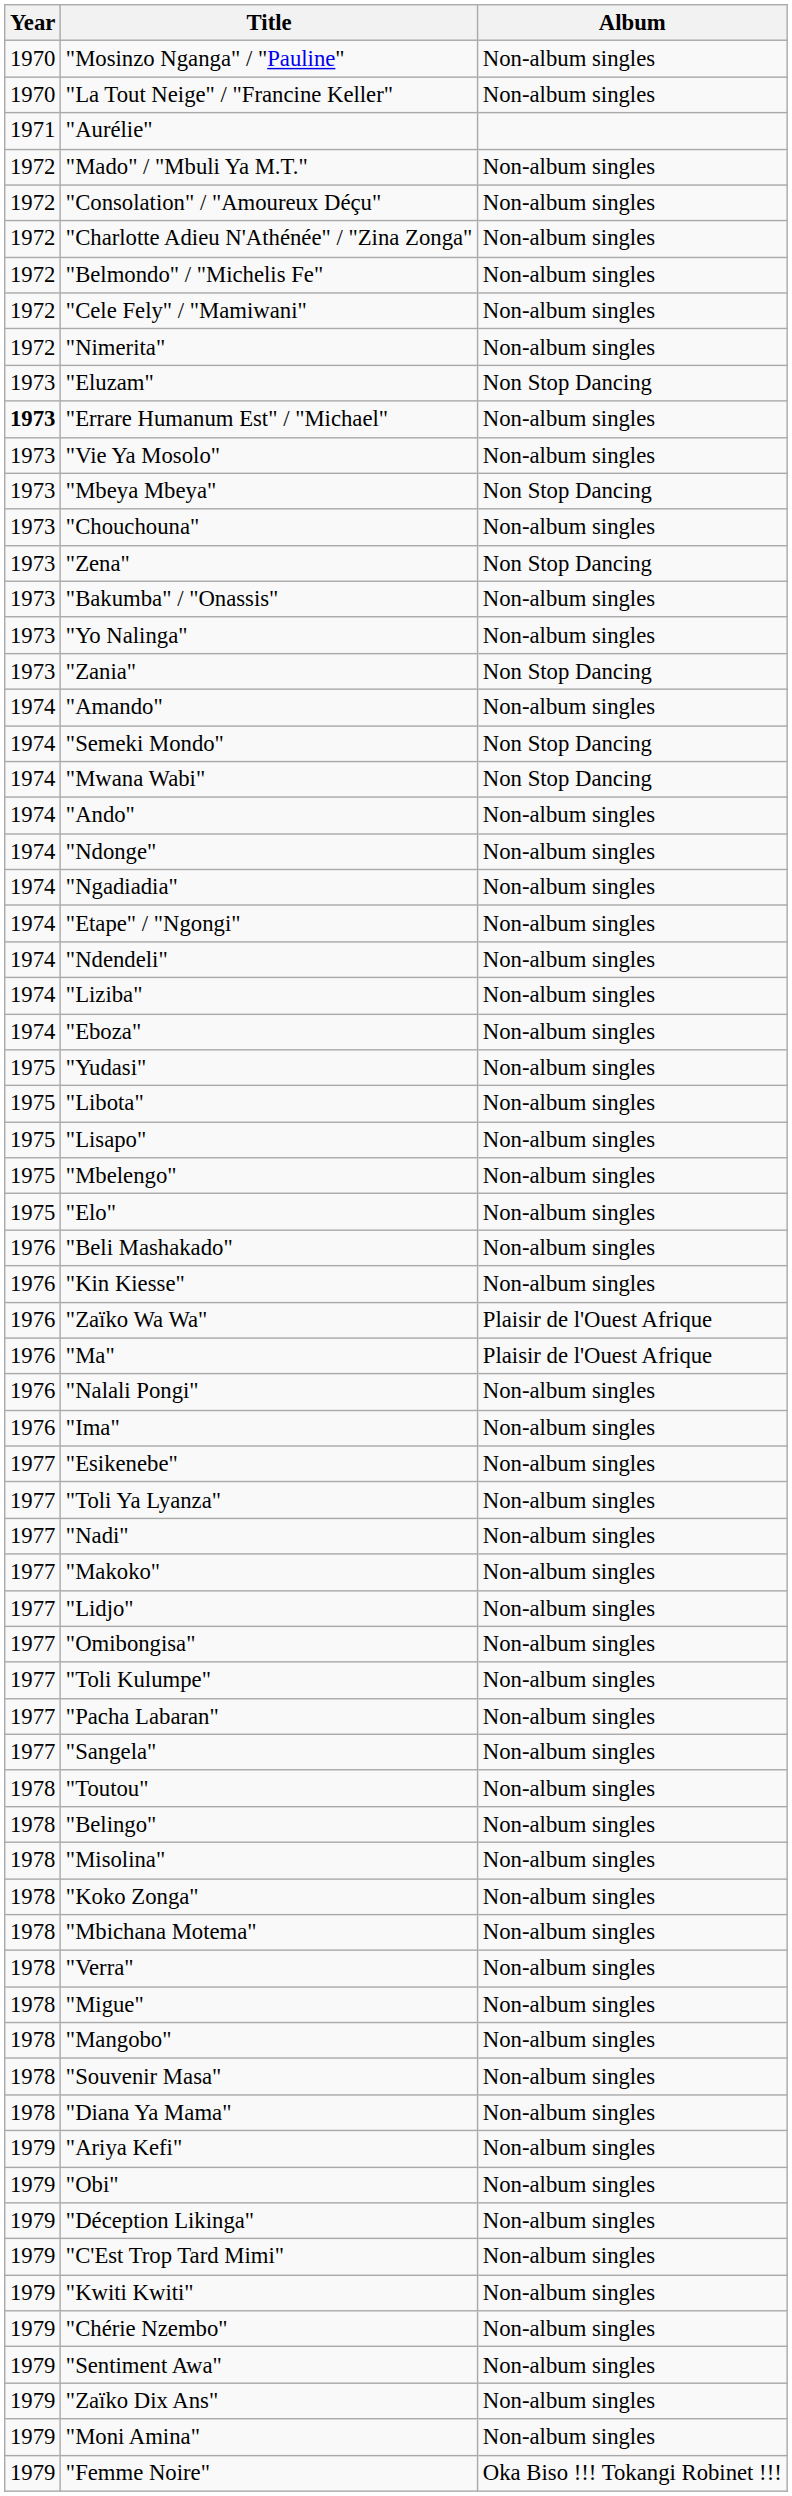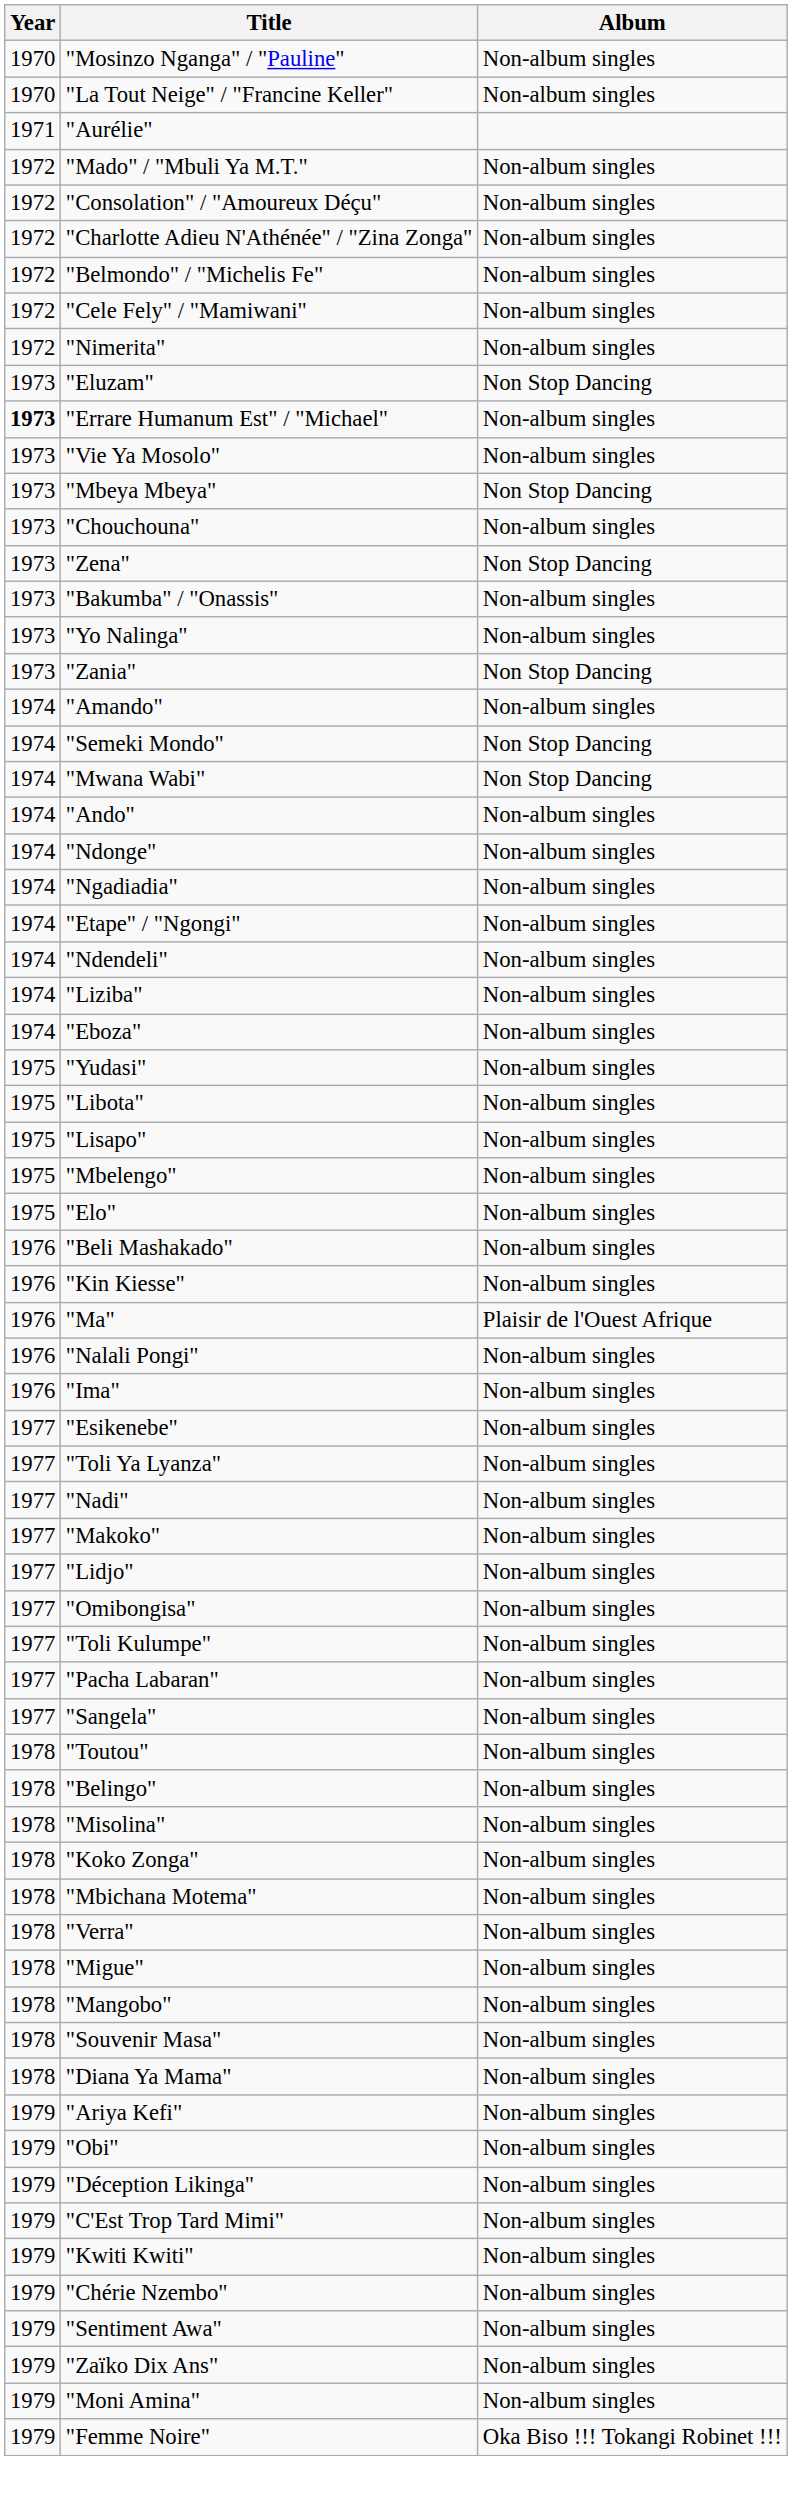 <table class="wikitable">
 <tr>
 <th>Year</th>
 <th>Title</th>
 <th>Album</th>
 </tr>
 <tr>
 <td>1970</td>
 <td>"Mosinzo Nganga" / "<a href='#'>Pauline</a>"</td>
 <td>Non-album singles</td>
 </tr>
 <tr>
 <td>1970</td>
 <td>"La Tout Neige" / "Francine Keller"</td>
 <td>Non-album singles</td>
 </tr>
 <tr>
 <td>1971</td>
 <td>"Aurélie"</td>
 <td></td>
 </tr>
 <tr>
 <td>1972</td>
 <td>"Mado" / "Mbuli Ya M.T."</td>
 <td>Non-album singles</td>
 </tr>
 <tr>
 <td>1972</td>
 <td>"Consolation" / "Amoureux Déçu"</td>
 <td>Non-album singles</td>
 </tr>
 <tr>
 <td>1972</td>
 <td>"Charlotte Adieu N'Athénée" / "Zina Zonga"</td>
 <td>Non-album singles</td>
 </tr>
 <tr>
 <td>1972</td>
 <td>"Belmondo" / "Michelis Fe"</td>
 <td>Non-album singles</td>
 </tr>
 <tr>
 <td>1972</td>
 <td>"Cele Fely" / "Mamiwani"</td>
 <td>Non-album singles</td>
 </tr>
 <tr>
 <td>1972</td>
 <td>"Nimerita"</td>
 <td>Non-album singles</td>
 </tr>
 <tr>
 <td>1973</td>
 <td>"Eluzam"</td>
 <td>Non Stop Dancing</td>
 </tr>
 <tr>
 <td><strong>1973</strong></td>
 <td>"Errare Humanum Est" / "Michael"</td>
 <td>Non-album singles</td>
 </tr>
 <tr>
 <td>1973</td>
 <td>"Vie Ya Mosolo"</td>
 <td>Non-album singles</td>
 </tr>
 <tr>
 <td>1973</td>
 <td>"Mbeya Mbeya"</td>
 <td>Non Stop Dancing</td>
 </tr>
 <tr>
 <td>1973</td>
 <td>"Chouchouna"</td>
 <td>Non-album singles</td>
 </tr>
 <tr>
 <td>1973</td>
 <td>"Zena"</td>
 <td>Non Stop Dancing</td>
 </tr>
 <tr>
 <td>1973</td>
 <td>"Bakumba" / "Onassis"</td>
 <td>Non-album singles</td>
 </tr>
 <tr>
 <td>1973</td>
 <td>"Yo Nalinga"</td>
 <td>Non-album singles</td>
 </tr>
 <tr>
 <td>1973</td>
 <td>"Zania"</td>
 <td>Non Stop Dancing</td>
 </tr>
 <tr>
 <td>1974</td>
 <td>"Amando"</td>
 <td>Non-album singles</td>
 </tr>
 <tr>
 <td>1974</td>
 <td>"Semeki Mondo"</td>
 <td>Non Stop Dancing</td>
 </tr>
 <tr>
 <td>1974</td>
 <td>"Mwana Wabi"</td>
 <td>Non Stop Dancing</td>
 </tr>
 <tr>
 <td>1974</td>
 <td>"Ando"</td>
 <td>Non-album singles</td>
 </tr>
 <tr>
 <td>1974</td>
 <td>"Ndonge"</td>
 <td>Non-album singles</td>
 </tr>
 <tr>
 <td>1974</td>
 <td>"Ngadiadia"</td>
 <td>Non-album singles</td>
 </tr>
 <tr>
 <td>1974</td>
 <td>"Etape" / "Ngongi"</td>
 <td>Non-album singles</td>
 </tr>
 <tr>
 <td>1974</td>
 <td>"Ndendeli"</td>
 <td>Non-album singles</td>
 </tr>
 <tr>
 <td>1974</td>
 <td>"Liziba"</td>
 <td>Non-album singles</td>
 </tr>
 <tr>
 <td>1974</td>
 <td>"Eboza"</td>
 <td>Non-album singles</td>
 </tr>
 <tr>
 <td>1975</td>
 <td>"Yudasi"</td>
 <td>Non-album singles</td>
 </tr>
 <tr>
 <td>1975</td>
 <td>"Libota"</td>
 <td>Non-album singles</td>
 </tr>
 <tr>
 <td>1975</td>
 <td>"Lisapo"</td>
 <td>Non-album singles</td>
 </tr>
 <tr>
 <td>1975</td>
 <td>"Mbelengo"</td>
 <td>Non-album singles</td>
 </tr>
 <tr>
 <td>1975</td>
 <td>"Elo"</td>
 <td>Non-album singles</td>
 </tr>
 <tr>
 <td>1976</td>
 <td>"Beli Mashakado"</td>
 <td>Non-album singles</td>
 </tr>
 <tr>
 <td>1976</td>
 <td>"Kin Kiesse"</td>
 <td>Non-album singles</td>
 </tr>
 <tr>
 <td>1976</td>
-<td>"Zaïko Wa Wa"</td>
-<td>Plaisir de l'Ouest Afrique</td>
-</tr>
-<tr>
-<td>1976</td>
 <td>"Ma"</td>
 <td>Plaisir de l'Ouest Afrique</td>
 </tr>
 <tr>
 <td>1976</td>
 <td>"Nalali Pongi"</td>
 <td>Non-album singles</td>
 </tr>
 <tr>
 <td>1976</td>
 <td>"Ima"</td>
 <td>Non-album singles</td>
 </tr>
 <tr>
 <td>1977</td>
 <td>"Esikenebe"</td>
 <td>Non-album singles</td>
 </tr>
 <tr>
 <td>1977</td>
 <td>"Toli Ya Lyanza"</td>
 <td>Non-album singles</td>
 </tr>
 <tr>
 <td>1977</td>
 <td>"Nadi"</td>
 <td>Non-album singles</td>
 </tr>
 <tr>
 <td>1977</td>
 <td>"Makoko"</td>
 <td>Non-album singles</td>
 </tr>
 <tr>
 <td>1977</td>
 <td>"Lidjo"</td>
 <td>Non-album singles</td>
 </tr>
 <tr>
 <td>1977</td>
 <td>"Omibongisa"</td>
 <td>Non-album singles</td>
 </tr>
 <tr>
 <td>1977</td>
 <td>"Toli Kulumpe"</td>
 <td>Non-album singles</td>
 </tr>
 <tr>
 <td>1977</td>
 <td>"Pacha Labaran"</td>
 <td>Non-album singles</td>
 </tr>
 <tr>
 <td>1977</td>
 <td>"Sangela"</td>
 <td>Non-album singles</td>
 </tr>
 <tr>
 <td>1978</td>
 <td>"Toutou"</td>
 <td>Non-album singles</td>
 </tr>
 <tr>
 <td>1978</td>
 <td>"Belingo"</td>
 <td>Non-album singles</td>
 </tr>
 <tr>
 <td>1978</td>
 <td>"Misolina"</td>
 <td>Non-album singles</td>
 </tr>
 <tr>
 <td>1978</td>
 <td>"Koko Zonga"</td>
 <td>Non-album singles</td>
 </tr>
 <tr>
 <td>1978</td>
 <td>"Mbichana Motema"</td>
 <td>Non-album singles</td>
 </tr>
 <tr>
 <td>1978</td>
 <td>"Verra"</td>
 <td>Non-album singles</td>
 </tr>
 <tr>
 <td>1978</td>
 <td>"Migue"</td>
 <td>Non-album singles</td>
 </tr>
 <tr>
 <td>1978</td>
 <td>"Mangobo"</td>
 <td>Non-album singles</td>
 </tr>
 <tr>
 <td>1978</td>
 <td>"Souvenir Masa"</td>
 <td>Non-album singles</td>
 </tr>
 <tr>
 <td>1978</td>
 <td>"Diana Ya Mama"</td>
 <td>Non-album singles</td>
 </tr>
 <tr>
 <td>1979</td>
 <td>"Ariya Kefi"</td>
 <td>Non-album singles</td>
 </tr>
 <tr>
 <td>1979</td>
 <td>"Obi"</td>
 <td>Non-album singles</td>
 </tr>
 <tr>
 <td>1979</td>
 <td>"Déception Likinga"</td>
 <td>Non-album singles</td>
 </tr>
 <tr>
 <td>1979</td>
 <td>"C'Est Trop Tard Mimi"</td>
 <td>Non-album singles</td>
 </tr>
 <tr>
 <td>1979</td>
 <td>"Kwiti Kwiti"</td>
 <td>Non-album singles</td>
 </tr>
 <tr>
 <td>1979</td>
 <td>"Chérie Nzembo"</td>
 <td>Non-album singles</td>
 </tr>
 <tr>
 <td>1979</td>
 <td>"Sentiment Awa"</td>
 <td>Non-album singles</td>
 </tr>
 <tr>
 <td>1979</td>
 <td>"Zaïko Dix Ans"</td>
 <td>Non-album singles</td>
 </tr>
 <tr>
 <td>1979</td>
 <td>"Moni Amina"</td>
 <td>Non-album singles</td>
 </tr>
 <tr>
 <td>1979</td>
 <td>"Femme Noire"</td>
 <td>Oka Biso !!! Tokangi Robinet !!!</td>
 </tr>
 </table>
